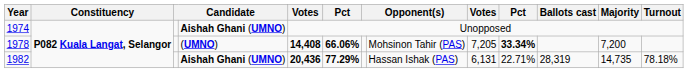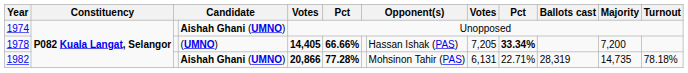 <table class="wikitable" style="margin:0.5em ; font-size:95%">
 <tr>
 <th>Year</th>
 <th>Constituency</th>
 <th colspan=2>Candidate</th>
 <th>Votes</th>
 <th>Pct</th>
 <th colspan=2>Opponent(s)</th>
 <th>Votes</th>
 <th>Pct</th>
 <th>Ballots cast</th>
 <th>Majority</th>
 <th>Turnout</th>
 </tr>
 <tr>
 <td><a href='#'>1974</a></td>
 <td rowspan=3><strong>P082 <a href='#'>Kuala Langat</a>, Selangor</strong></td>
 <td></td>
 <td><strong>Aishah Ghani</strong> (<a href='#'><strong>UMNO</strong></a>)</td>
 <td align=center colspan=9>Unopposed</td>
 </tr>
 <tr>
 <td><a href='#'>1978</a></td>
 <td></td>
 <td> (<a href='#'><strong>UMNO</strong></a>)</td>
-<td align=right><strong>14,408</strong></td>
-<td><strong>66.06%</strong></td>
+<td align=right><strong>14,405</strong></td>
+<td><strong>66.66%</strong></td>
 <td></td>
-<td>Mohsinon Tahir (<a href='#'>PAS</a>)</td>
+<td>Hassan Ishak (<a href='#'>PAS</a>)</td>
 <td align=right>7,205</td>
 <td><strong>33.34%</strong></td>
 <td></td>
 <td>7,200</td>
 <td></td>
 </tr>
 <tr>
 <td><a href='#'>1982</a></td>
 <td></td>
 <td><strong>Aishah Ghani</strong> (<a href='#'><strong>UMNO</strong></a>)</td>
-<td align=right><strong>20,436</strong></td>
-<td><strong>77.29%</strong></td>
+<td align=right><strong>20,866</strong></td>
+<td><strong>77.28%</strong></td>
 <td></td>
-<td>Hassan Ishak (<a href='#'>PAS</a>)</td>
+<td>Mohsinon Tahir (<a href='#'>PAS</a>)</td>
 <td align=right>6,131</td>
 <td>22.71%</td>
 <td>28,319</td>
 <td>14,735</td>
 <td>78.18%</td>
 </tr>
 </table>
